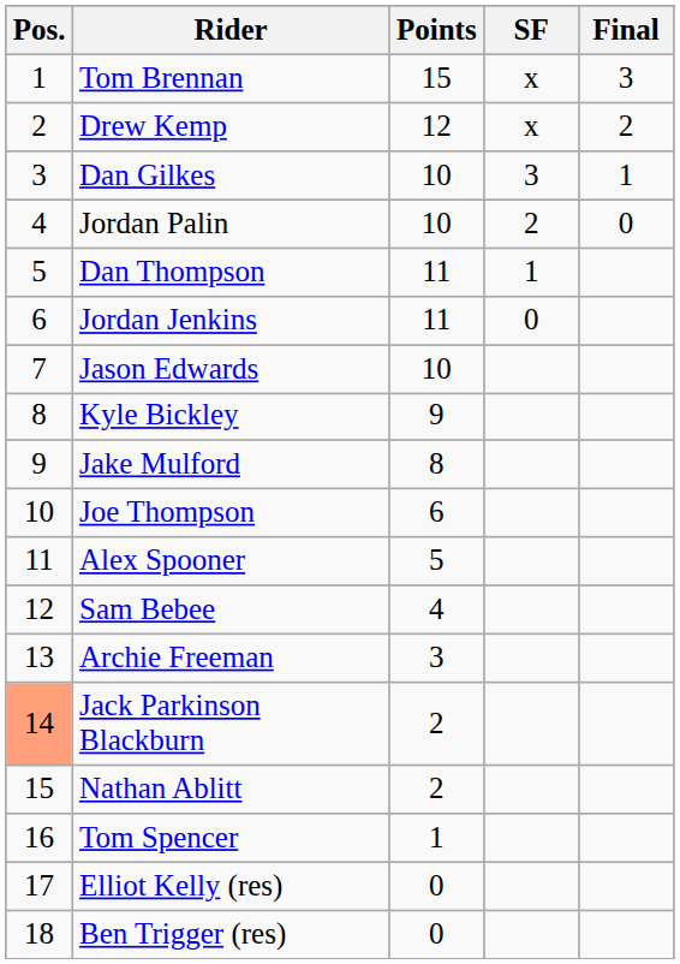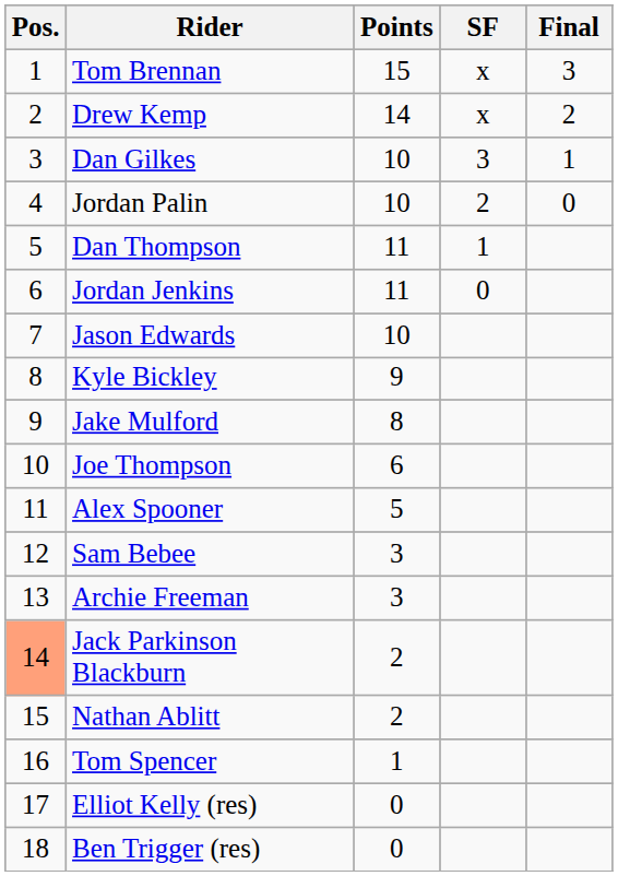 <table class=wikitable style="font-size:93%;">
 <tr>
 <th width=25px>Pos.</th>
 <th width=150px>Rider</th>
 <th width=40px>Points</th>
 <th width=40px>SF</th>
 <th width=40px>Final</th>
 </tr>
 <tr align=center>
 <td>1</td>
 <td align=left><a href='#'>Tom Brennan</a></td>
 <td>15</td>
 <td>x</td>
 <td>3</td>
 </tr>
 <tr align=center>
 <td>2</td>
 <td align=left><a href='#'>Drew Kemp</a></td>
-<td>12</td>
+<td>14</td>
 <td>x</td>
 <td>2</td>
 </tr>
 <tr align=center>
 <td>3</td>
 <td align=left><a href='#'>Dan Gilkes</a></td>
 <td>10</td>
 <td>3</td>
 <td>1</td>
 </tr>
 <tr align=center>
 <td>4</td>
 <td align=left>Jordan Palin</td>
 <td>10</td>
 <td>2</td>
 <td>0</td>
 </tr>
 <tr align=center>
 <td>5</td>
 <td align=left><a href='#'>Dan Thompson</a></td>
 <td>11</td>
 <td>1</td>
 <td></td>
 </tr>
 <tr align=center>
 <td>6</td>
 <td align=left><a href='#'>Jordan Jenkins</a></td>
 <td>11</td>
 <td>0</td>
 <td></td>
 </tr>
 <tr align=center>
 <td>7</td>
 <td align=left><a href='#'>Jason Edwards</a></td>
 <td>10</td>
 <td></td>
 <td></td>
 </tr>
 <tr align=center>
 <td>8</td>
 <td align=left><a href='#'>Kyle Bickley</a></td>
 <td>9</td>
 <td></td>
 <td></td>
 </tr>
 <tr align=center>
 <td>9</td>
 <td align=left><a href='#'>Jake Mulford</a></td>
 <td>8</td>
 <td></td>
 <td></td>
 </tr>
 <tr align=center>
 <td>10</td>
 <td align=left><a href='#'>Joe Thompson</a></td>
 <td>6</td>
 <td></td>
 <td></td>
 </tr>
 <tr align=center>
 <td>11</td>
 <td align=left><a href='#'>Alex Spooner</a></td>
 <td>5</td>
 <td></td>
 <td></td>
 </tr>
 <tr align=center>
 <td>12</td>
 <td align=left><a href='#'>Sam Bebee</a></td>
-<td>4</td>
+<td>3</td>
 <td></td>
 <td></td>
 </tr>
 <tr align=center>
 <td>13</td>
 <td align=left><a href='#'>Archie Freeman</a></td>
 <td>3</td>
 <td></td>
 <td></td>
 </tr>
 <tr align=center>
 <td style="background: lightsalmon;">14</td>
 <td align=left><a href='#'>Jack Parkinson Blackburn</a></td>
 <td>2</td>
 <td></td>
 <td></td>
 </tr>
 <tr align=center>
 <td>15</td>
 <td align=left><a href='#'>Nathan Ablitt</a></td>
 <td>2</td>
 <td></td>
 <td></td>
 </tr>
 <tr align=center>
 <td>16</td>
 <td align=left><a href='#'>Tom Spencer</a></td>
 <td>1</td>
 <td></td>
 <td></td>
 </tr>
 <tr align=center>
 <td>17</td>
 <td align=left><a href='#'>Elliot Kelly</a> (res)</td>
 <td>0</td>
 <td></td>
 <td></td>
 </tr>
 <tr align=center>
 <td>18</td>
 <td align=left><a href='#'>Ben Trigger</a> (res)</td>
 <td>0</td>
 <td></td>
 <td></td>
 </tr>
 </table>
